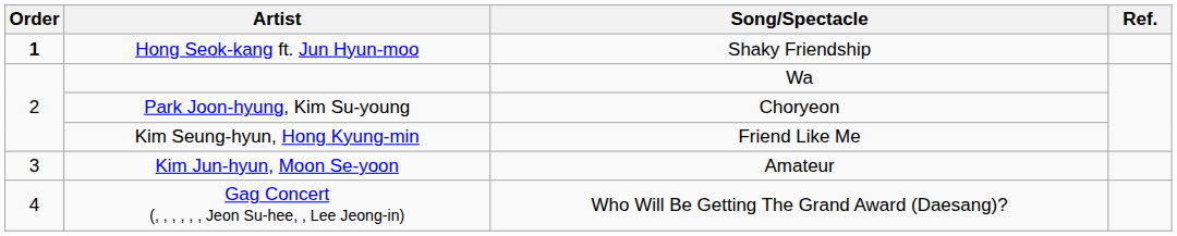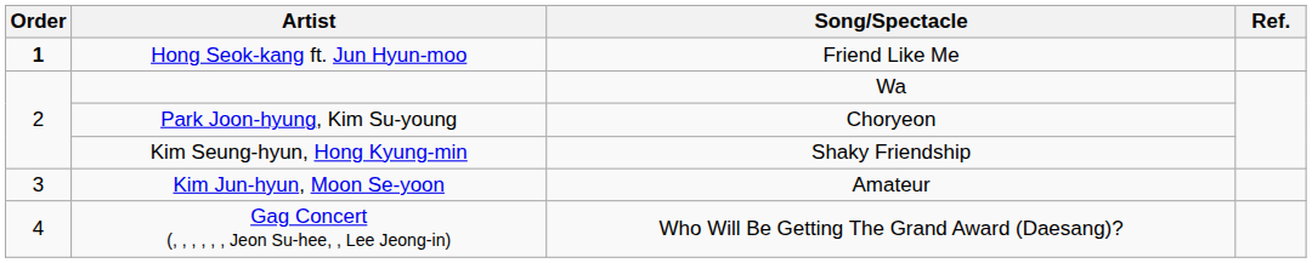 <table class="wikitable" style="text-align:center; width:80%;">
 <tr>
 <th width="5%">Order</th>
 <th>Artist</th>
 <th>Song/Spectacle</th>
 <th>Ref.</th>
 </tr>
 <tr>
 <td><strong>1</strong></td>
 <td><a href='#'>Hong Seok-kang</a> ft. <a href='#'>Jun Hyun-moo</a></td>
-<td>Shaky Friendship<br></td>
+<td>Friend Like Me<br></td>
 <td></td>
 </tr>
 <tr>
 <td rowspan=3>2</td>
 <td></td>
 <td>Wa<br></td>
 <td rowspan="3"></td>
 </tr>
 <tr>
 <td><a href='#'>Park Joon-hyung</a>, Kim Su-young</td>
 <td>Choryeon<br></td>
 </tr>
 <tr>
 <td>Kim Seung-hyun, <a href='#'>Hong Kyung-min</a></td>
-<td>Friend Like Me<br></td>
+<td>Shaky Friendship<br></td>
 </tr>
 <tr>
 <td>3</td>
 <td><a href='#'>Kim Jun-hyun</a>, <a href='#'>Moon Se-yoon</a></td>
 <td>Amateur<br></td>
 <td></td>
 </tr>
 <tr>
 <td>4</td>
 <td><a href='#'>Gag Concert</a><br><small>(, , , , , , Jeon Su-hee, , Lee Jeong-in)</small></td>
 <td>Who Will Be Getting The Grand Award (Daesang)?</td>
 <td></td>
 </tr>
 </table>
